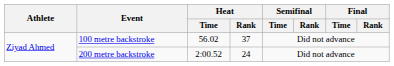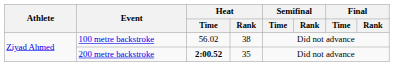 <table class="wikitable" style="text-align:center; font-size:90%; width:50%;">
 <tr>
 <th rowspan="2">Athlete</th>
 <th rowspan="2">Event</th>
 <th colspan="2">Heat</th>
 <th colspan="2">Semifinal</th>
 <th colspan="2">Final</th>
 </tr>
 <tr style="font-size:95%">
 <th>Time</th>
 <th>Rank</th>
 <th>Time</th>
 <th>Rank</th>
 <th>Time</th>
 <th>Rank</th>
 </tr>
 <tr>
 <td align=left rowspan=2><a href='#'>Ziyad Ahmed</a></td>
 <td align=left><a href='#'>100 metre backstroke</a></td>
 <td>56.02</td>
-<td>37</td>
+<td>38</td>
 <td colspan=4>Did not advance</td>
 </tr>
 <tr>
 <td align=left><a href='#'>200 metre backstroke</a></td>
-<td>2:00.52</td>
-<td>24</td>
+<td><strong>2:00.52</strong></td>
+<td>35</td>
 <td colspan=4>Did not advance</td>
 </tr>
 </table>
